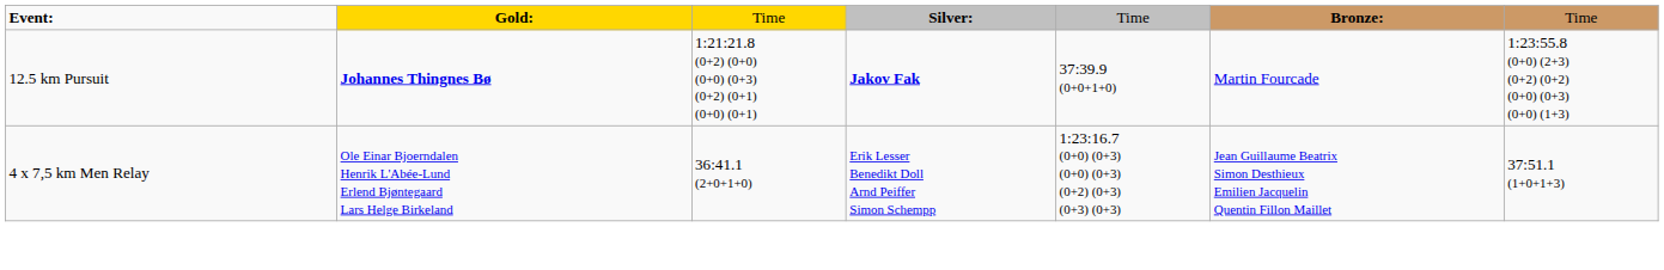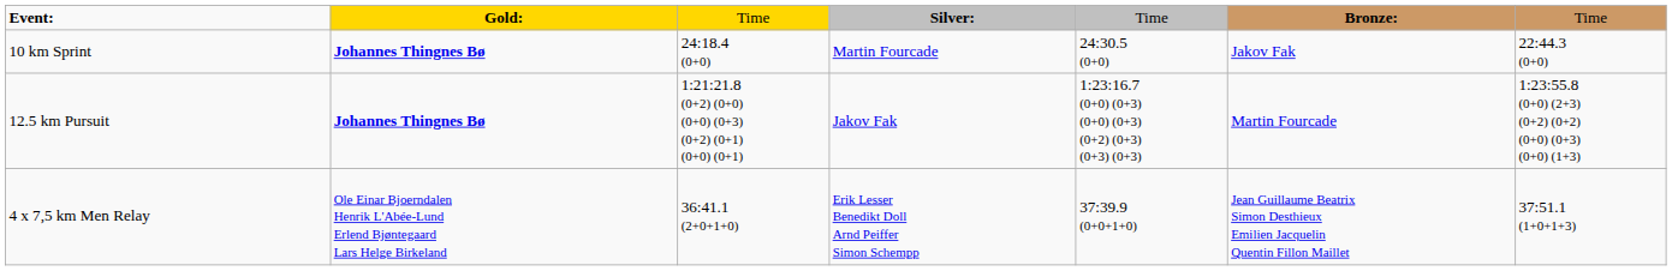 <table class="wikitable" width=85%>
 <tr>
 <td><strong>Event:</strong></td>
 <td style="text-align:center;background-color:gold;"><strong>Gold:</strong></td>
 <td style="text-align:center;background-color:gold;">Time</td>
 <td style="text-align:center;background-color:silver;"><strong>Silver:</strong></td>
 <td style="text-align:center;background-color:silver;">Time</td>
 <td style="text-align:center;background-color:#CC9966;"><strong>Bronze:</strong></td>
 <td style="text-align:center;background-color:#CC9966;">Time</td>
 </tr>
 <tr>
+<td>10 km Sprint<br></td>
+<td><strong><a href='#'>Johannes Thingnes Bø</a></strong><br><small></small></td>
+<td>24:18.4<br><small>(0+0)</small></td>
+<td><a href='#'>Martin Fourcade</a><br><small></small></td>
+<td>24:30.5<br><small>(0+0)</small></td>
+<td><a href='#'>Jakov Fak</a><br><small></small></td>
+<td>22:44.3<br><small>(0+0)</small></td>
+</tr>
+<tr>
 <td>12.5 km Pursuit<br></td>
 <td><strong><a href='#'>Johannes Thingnes Bø</a></strong><br><small></small></td>
 <td>1:21:21.8<br><small>(0+2) (0+0)<br>(0+0) (0+3)<br>(0+2) (0+1)<br>(0+0) (0+1)<br></small></td>
-<td><strong><a href='#'>Jakov Fak</a><br><small></small></strong></td>
-<td>37:39.9<br><small>(0+0+1+0)</small></td>
+<td><a href='#'>Jakov Fak</a><br><small></small></td>
+<td>1:23:16.7<br><small>(0+0) (0+3)<br>(0+0) (0+3)<br>(0+2) (0+3)<br>(0+3) (0+3)<br></small></td>
 <td><a href='#'>Martin Fourcade</a><br><small></small></td>
 <td>1:23:55.8<br><small>(0+0) (2+3)<br>(0+2) (0+2)<br>(0+0) (0+3)<br>(0+0) (1+3)</small></td>
 </tr>
 <tr>
 <td>4 x 7,5 km Men Relay<br></td>
 <td><strong></strong><br><small><a href='#'>Ole Einar Bjoerndalen</a><br><a href='#'>Henrik L'Abée-Lund</a><br><a href='#'>Erlend Bjøntegaard</a><br><a href='#'>Lars Helge Birkeland</a></small></td>
 <td>36:41.1<br><small>(2+0+1+0)</small></td>
 <td><br><small><a href='#'>Erik Lesser</a><br><a href='#'>Benedikt Doll</a><br><a href='#'>Arnd Peiffer</a><br><a href='#'>Simon Schempp</a></small></td>
-<td>1:23:16.7<br><small>(0+0) (0+3)<br>(0+0) (0+3)<br>(0+2) (0+3)<br>(0+3) (0+3)<br></small></td>
+<td>37:39.9<br><small>(0+0+1+0)</small></td>
 <td><br><small><a href='#'>Jean Guillaume Beatrix</a><br><a href='#'>Simon Desthieux</a><br><a href='#'>Emilien Jacquelin</a><br><a href='#'>Quentin Fillon Maillet</a></small></td>
 <td>37:51.1<br><small>(1+0+1+3)</small></td>
 </tr>
 </table>
